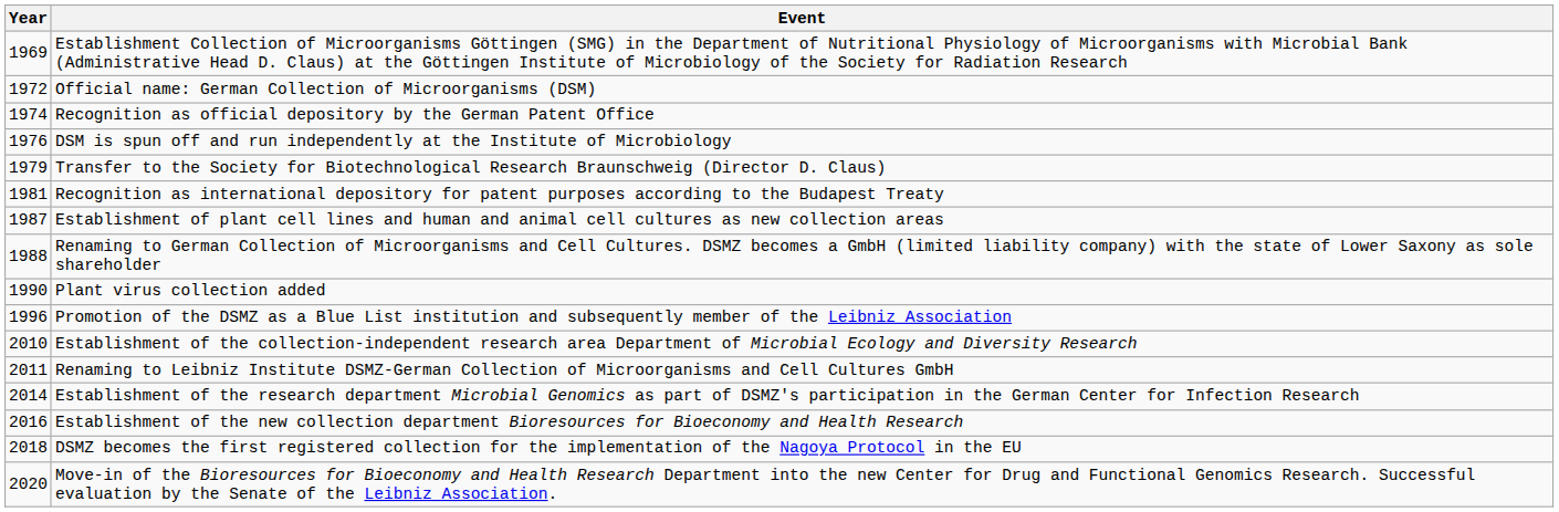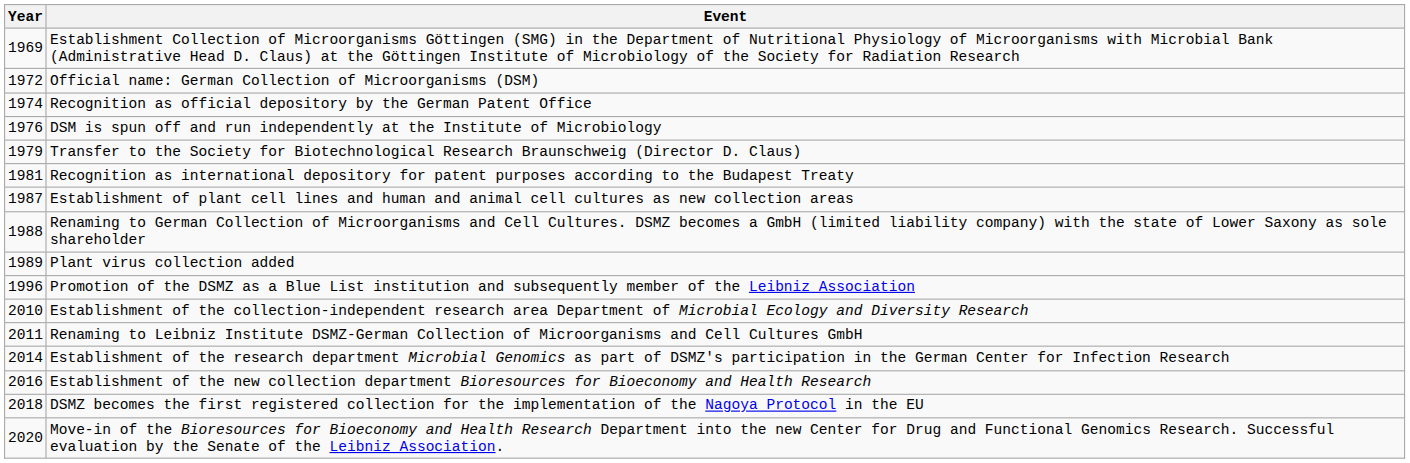 <table class="wikitable">
 <tr>
 <th>Year</th>
 <th>Event</th>
 </tr>
 <tr>
 <td>1969</td>
 <td>Establishment Collection of Microorganisms Göttingen (SMG) in the Department of Nutritional Physiology of Microorganisms with Microbial Bank (Administrative Head D. Claus) at the Göttingen Institute of Microbiology of the Society for Radiation Research</td>
 </tr>
 <tr>
 <td>1972</td>
 <td>Official name: German Collection of Microorganisms (DSM)</td>
 </tr>
 <tr>
 <td>1974</td>
 <td>Recognition as official depository by the German Patent Office</td>
 </tr>
 <tr>
 <td>1976</td>
 <td>DSM is spun off and run independently at the Institute of Microbiology</td>
 </tr>
 <tr>
 <td>1979</td>
 <td>Transfer to the Society for Biotechnological Research Braunschweig (Director D. Claus)</td>
 </tr>
 <tr>
 <td>1981</td>
 <td>Recognition as international depository for patent purposes according to the Budapest Treaty</td>
 </tr>
 <tr>
 <td>1987</td>
 <td>Establishment of plant cell lines and human and animal cell cultures as new collection areas</td>
 </tr>
 <tr>
 <td>1988</td>
 <td>Renaming to German Collection of Microorganisms and Cell Cultures. DSMZ becomes a GmbH (limited liability company) with the state of Lower Saxony as sole shareholder</td>
 </tr>
 <tr>
-<td>1990</td>
+<td>1989</td>
 <td>Plant virus collection added</td>
 </tr>
 <tr>
 <td>1996</td>
 <td>Promotion of the DSMZ as a Blue List institution and subsequently member of the <a href='#'>Leibniz Association</a></td>
 </tr>
 <tr>
 <td>2010</td>
 <td>Establishment of the collection-independent research area Department of <em>Microbial Ecology and Diversity Research</em></td>
 </tr>
 <tr>
 <td>2011</td>
 <td>Renaming to Leibniz Institute DSMZ-German Collection of Microorganisms and Cell Cultures GmbH</td>
 </tr>
 <tr>
 <td>2014</td>
 <td>Establishment of the research department <em>Microbial Genomics</em> as part of DSMZ's participation in the German Center for Infection Research</td>
 </tr>
 <tr>
 <td>2016</td>
 <td>Establishment of the new collection department <em>Bioresources for Bioeconomy and Health Research</em></td>
 </tr>
 <tr>
 <td>2018</td>
 <td>DSMZ becomes the first registered collection for the implementation of the <a href='#'>Nagoya Protocol</a> in the EU</td>
 </tr>
 <tr>
 <td>2020</td>
 <td>Move-in of the <em>Bioresources for Bioeconomy and Health Research</em> Department into the new Center for Drug and Functional Genomics Research. Successful evaluation by the Senate of the <a href='#'>Leibniz Association</a>.</td>
 </tr>
 </table>
